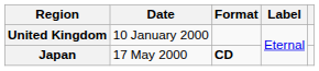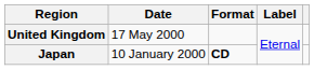 <table class="wikitable plainrowheaders">
 <tr>
 <th>Region</th>
 <th>Date</th>
 <th>Format</th>
 <th>Label</th>
 <th></th>
 </tr>
 <tr>
 <th scope="row">United Kingdom</th>
-<td>10 January 2000</td>
+<td>17 May 2000</td>
 <td></td>
 <td rowspan="2"><a href='#'>Eternal</a></td>
 <td></td>
 </tr>
 <tr>
 <th scope="row">Japan</th>
-<td>17 May 2000</td>
+<td>10 January 2000</td>
 <td><strong>CD</strong></td>
 <td></td>
 </tr>
 </table>
